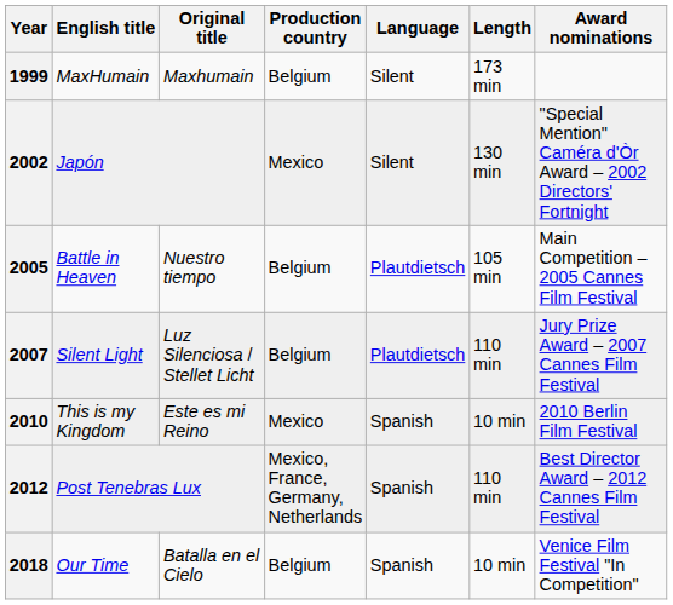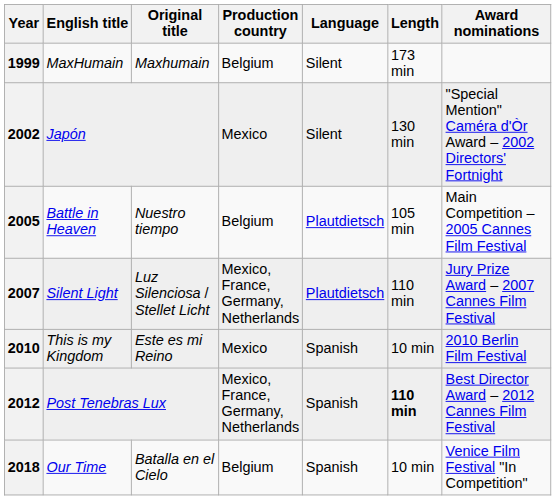 <table class="wikitable">
 <tr>
 <th width="1%">Year</th>
 <th width="20%">English title</th>
 <th width="20%">Original title</th>
 <th width="10%">Production country</th>
 <th width="10%">Language</th>
 <th width="7%">Length</th>
 <th width="32%">Award nominations</th>
 </tr>
 <tr>
 <th>1999</th>
 <td><em>MaxHumain</em></td>
 <td><em>Maxhumain</em></td>
 <td>Belgium</td>
 <td>Silent</td>
 <td>173 min</td>
 <td></td>
 </tr>
 <tr style="background:#efefef;">
 <th>2002</th>
 <td colspan="2"><em><a href='#'>Japón</a></em></td>
 <td>Mexico</td>
 <td>Silent</td>
 <td>130 min</td>
 <td>"Special Mention" <a href='#'>Caméra d'Òr</a> Award – <a href='#'>2002</a> <a href='#'>Directors' Fortnight</a></td>
 </tr>
 <tr>
 <th>2005</th>
 <td><em><a href='#'>Battle in Heaven</a></em></td>
 <td><em>Nuestro tiempo</em></td>
 <td>Belgium</td>
 <td><a href='#'>Plautdietsch</a></td>
 <td>105 min</td>
 <td>Main Competition – <a href='#'>2005 Cannes Film Festival</a></td>
 </tr>
 <tr style="background:#efefef;">
 <th>2007</th>
 <td><em><a href='#'>Silent Light</a></em></td>
 <td><em>Luz Silenciosa</em> / <em>Stellet Licht</em></td>
-<td>Belgium</td>
+<td>Mexico, France, Germany, Netherlands</td>
 <td><a href='#'>Plautdietsch</a></td>
 <td>110 min</td>
 <td><a href='#'>Jury Prize Award</a> – <a href='#'>2007 Cannes Film Festival</a></td>
 </tr>
 <tr style="background:#efefef;">
 <th>2010</th>
 <td><em>This is my Kingdom</em></td>
 <td><em>Este es mi Reino</em></td>
 <td>Mexico</td>
 <td>Spanish</td>
 <td>10 min</td>
 <td><a href='#'>2010 Berlin Film Festival</a></td>
 </tr>
 <tr style="background:#efefef;">
 <th>2012</th>
 <td colspan="2"><em><a href='#'>Post Tenebras Lux</a></em></td>
 <td>Mexico, France, Germany, Netherlands</td>
 <td>Spanish</td>
-<td>110 min</td>
+<td><strong>110 min</strong></td>
 <td><a href='#'>Best Director Award</a> – <a href='#'>2012 Cannes Film Festival</a></td>
 </tr>
 <tr style-background:#efefef;>
 <th>2018</th>
 <td><em><a href='#'>Our Time</a></em></td>
 <td><em>Batalla en el Cielo</em></td>
 <td>Belgium</td>
 <td>Spanish</td>
 <td>10 min</td>
 <td><a href='#'>Venice Film Festival</a> "In Competition"</td>
 </tr>
 </table>
